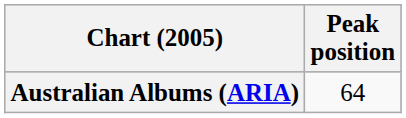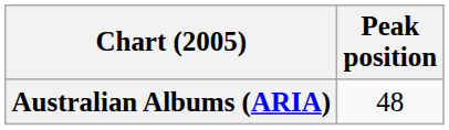 <table class="wikitable plainrowheaders" style="text-align:center">
 <tr>
 <th scope="col">Chart (2005)</th>
 <th scope="col">Peak<br>position</th>
 </tr>
 <tr>
 <th scope="row">Australian Albums (<a href='#'>ARIA</a>)</th>
-<td>64</td>
+<td>48</td>
 </tr>
 </table>
